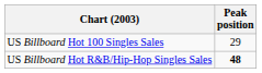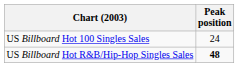 <table class="wikitable">
 <tr>
 <th>Chart (2003)</th>
 <th>Peak<br>position</th>
 </tr>
 <tr>
 <td>US <em>Billboard</em> <a href='#'>Hot 100 Singles Sales</a></td>
-<td align="center">29</td>
+<td align="center">24</td>
 </tr>
 <tr>
 <td>US <em>Billboard</em> <a href='#'>Hot R&B/Hip-Hop Singles Sales</a></td>
 <td align="center"><strong>48</strong></td>
 </tr>
 </table>
